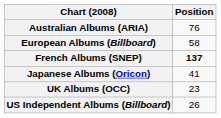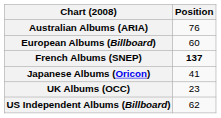 <table class="wikitable sortable plainrowheaders" style="text-align:center">
 <tr>
 <th scope="col">Chart (2008)</th>
 <th scope="col">Position</th>
 </tr>
 <tr>
 <th scope="row">Australian Albums (ARIA)</th>
 <td>76</td>
 </tr>
 <tr>
 <th scope="row">European Albums (<em>Billboard</em>)</th>
-<td>58</td>
+<td>60</td>
 </tr>
 <tr>
 <th scope="row">French Albums (SNEP)</th>
 <td><strong>137</strong></td>
 </tr>
 <tr>
 <th scope="row">Japanese Albums (<a href='#'>Oricon</a>)</th>
 <td>41</td>
 </tr>
 <tr>
 <th scope="row">UK Albums (OCC)</th>
 <td>23</td>
 </tr>
 <tr>
 <th scope="row">US Independent Albums (<em>Billboard</em>)</th>
-<td>26</td>
+<td>62</td>
 </tr>
 </table>
